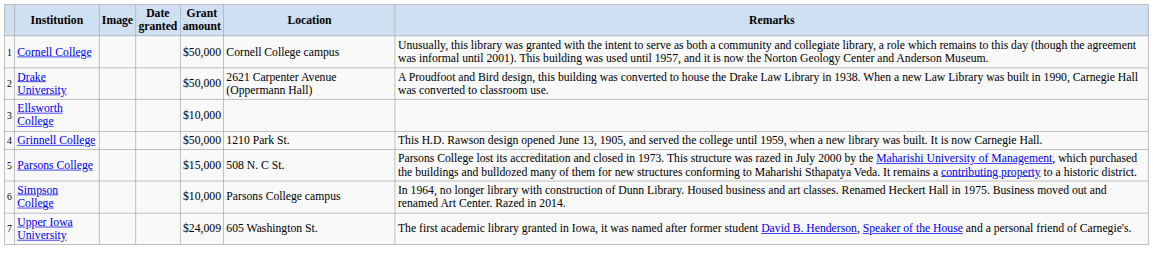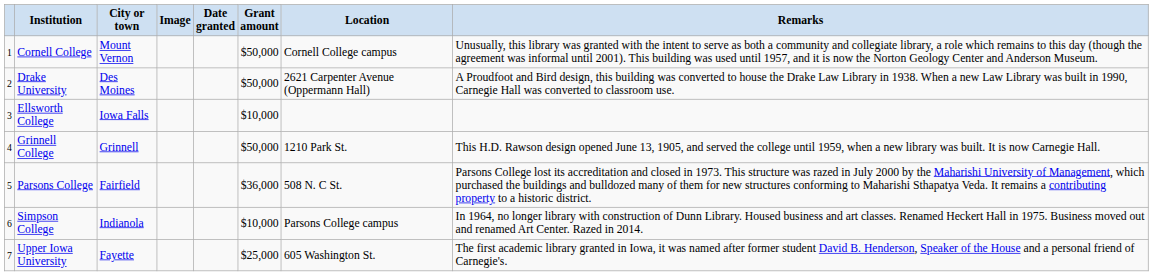 <table class="wikitable sortable" align="center">
 <tr>
 <th style="background-color:#CEE0F2;" width="*"></th>
 <th style="background-color:#CEE0F2;" width="*"><strong>Institution</strong></th>
+<th style="background-color:#CEE0F2;" width="*"><strong>City or<br>town</strong></th>
 <th style="background-color:#CEE0F2;" class="unsortable"><strong>Image</strong></th>
 <th style="background-color:#CEE0F2;" width="*"><strong>Date<br>granted</strong></th>
 <th style="background-color:#CEE0F2;" width="*"><strong>Grant<br>amount</strong></th>
 <th style="background-color:#CEE0F2;" width="15%"><strong>Location</strong></th>
 <th style="background-color:#CEE0F2;" width="*" class="unsortable"><strong>Remarks</strong></th>
 </tr>
 <tr ->
 <td><small>1</small></td>
 <td><a href='#'>Cornell College</a></td>
+<td><a href='#'>Mount Vernon</a></td>
 <td></td>
 <td></td>
 <td align=right>$50,000</td>
 <td>Cornell College campus<br><small></small></td>
 <td>Unusually, this library was granted with the intent to serve as both a community and collegiate library, a role which remains to this day (though the agreement was informal until 2001). This building was used until 1957, and it is now the Norton Geology Center and Anderson Museum.</td>
 </tr>
 <tr ->
 <td align=center><small>2</small></td>
 <td><a href='#'>Drake University</a></td>
+<td><a href='#'>Des Moines</a></td>
 <td></td>
 <td></td>
 <td align=right>$50,000</td>
 <td>2621 Carpenter Avenue (Oppermann Hall)<br><small></small></td>
 <td>A Proudfoot and Bird design, this building was converted to house the Drake Law Library in 1938. When a new Law Library was built in 1990, Carnegie Hall was converted to classroom use.</td>
 </tr>
 <tr ->
 <td align=center><small>3</small></td>
 <td><a href='#'>Ellsworth College</a></td>
+<td><a href='#'>Iowa Falls</a></td>
 <td></td>
 <td></td>
 <td align=right>$10,000</td>
 <td></td>
 <td></td>
 </tr>
 <tr ->
 <td align=center><small>4</small></td>
 <td><a href='#'>Grinnell College</a></td>
+<td><a href='#'>Grinnell</a></td>
 <td></td>
 <td></td>
 <td align=right>$50,000</td>
 <td>1210 Park St.<br><small></small></td>
 <td>This H.D. Rawson design opened June 13, 1905, and served the college until 1959, when a new library was built. It is now Carnegie Hall.</td>
 </tr>
 <tr ->
 <td><small>5</small></td>
 <td><a href='#'>Parsons College</a></td>
+<td><a href='#'>Fairfield</a></td>
 <td></td>
 <td></td>
-<td align=right>$15,000</td>
+<td align=right>$36,000</td>
 <td>508 N. C St.<br><small></small></td>
 <td>Parsons College lost its accreditation and closed in 1973. This structure was razed in July 2000 by the <a href='#'>Maharishi University of Management</a>, which purchased the buildings and bulldozed many of them for new structures conforming to Maharishi Sthapatya Veda. It remains a <a href='#'>contributing property</a> to a historic district.</td>
 </tr>
 <tr ->
 <td align=center><small>6</small></td>
 <td><a href='#'>Simpson College</a></td>
+<td><a href='#'>Indianola</a></td>
 <td></td>
 <td></td>
 <td align=right>$10,000</td>
 <td>Parsons College campus<br><small></small></td>
 <td>In 1964, no longer library with construction of Dunn Library. Housed business and art classes. Renamed Heckert Hall in 1975. Business moved out and renamed Art Center. Razed in 2014.</td>
 </tr>
 <tr ->
 <td align=center><small>7</small></td>
 <td><a href='#'>Upper Iowa University</a></td>
+<td><a href='#'>Fayette</a></td>
 <td></td>
 <td></td>
-<td align=right>$24,009</td>
+<td align=right>$25,000</td>
 <td>605 Washington St.<br><small></small></td>
 <td>The first academic library granted in Iowa, it was named after former student <a href='#'>David B. Henderson</a>, <a href='#'>Speaker of the House</a> and a personal friend of Carnegie's.</td>
 </tr>
 </table>
